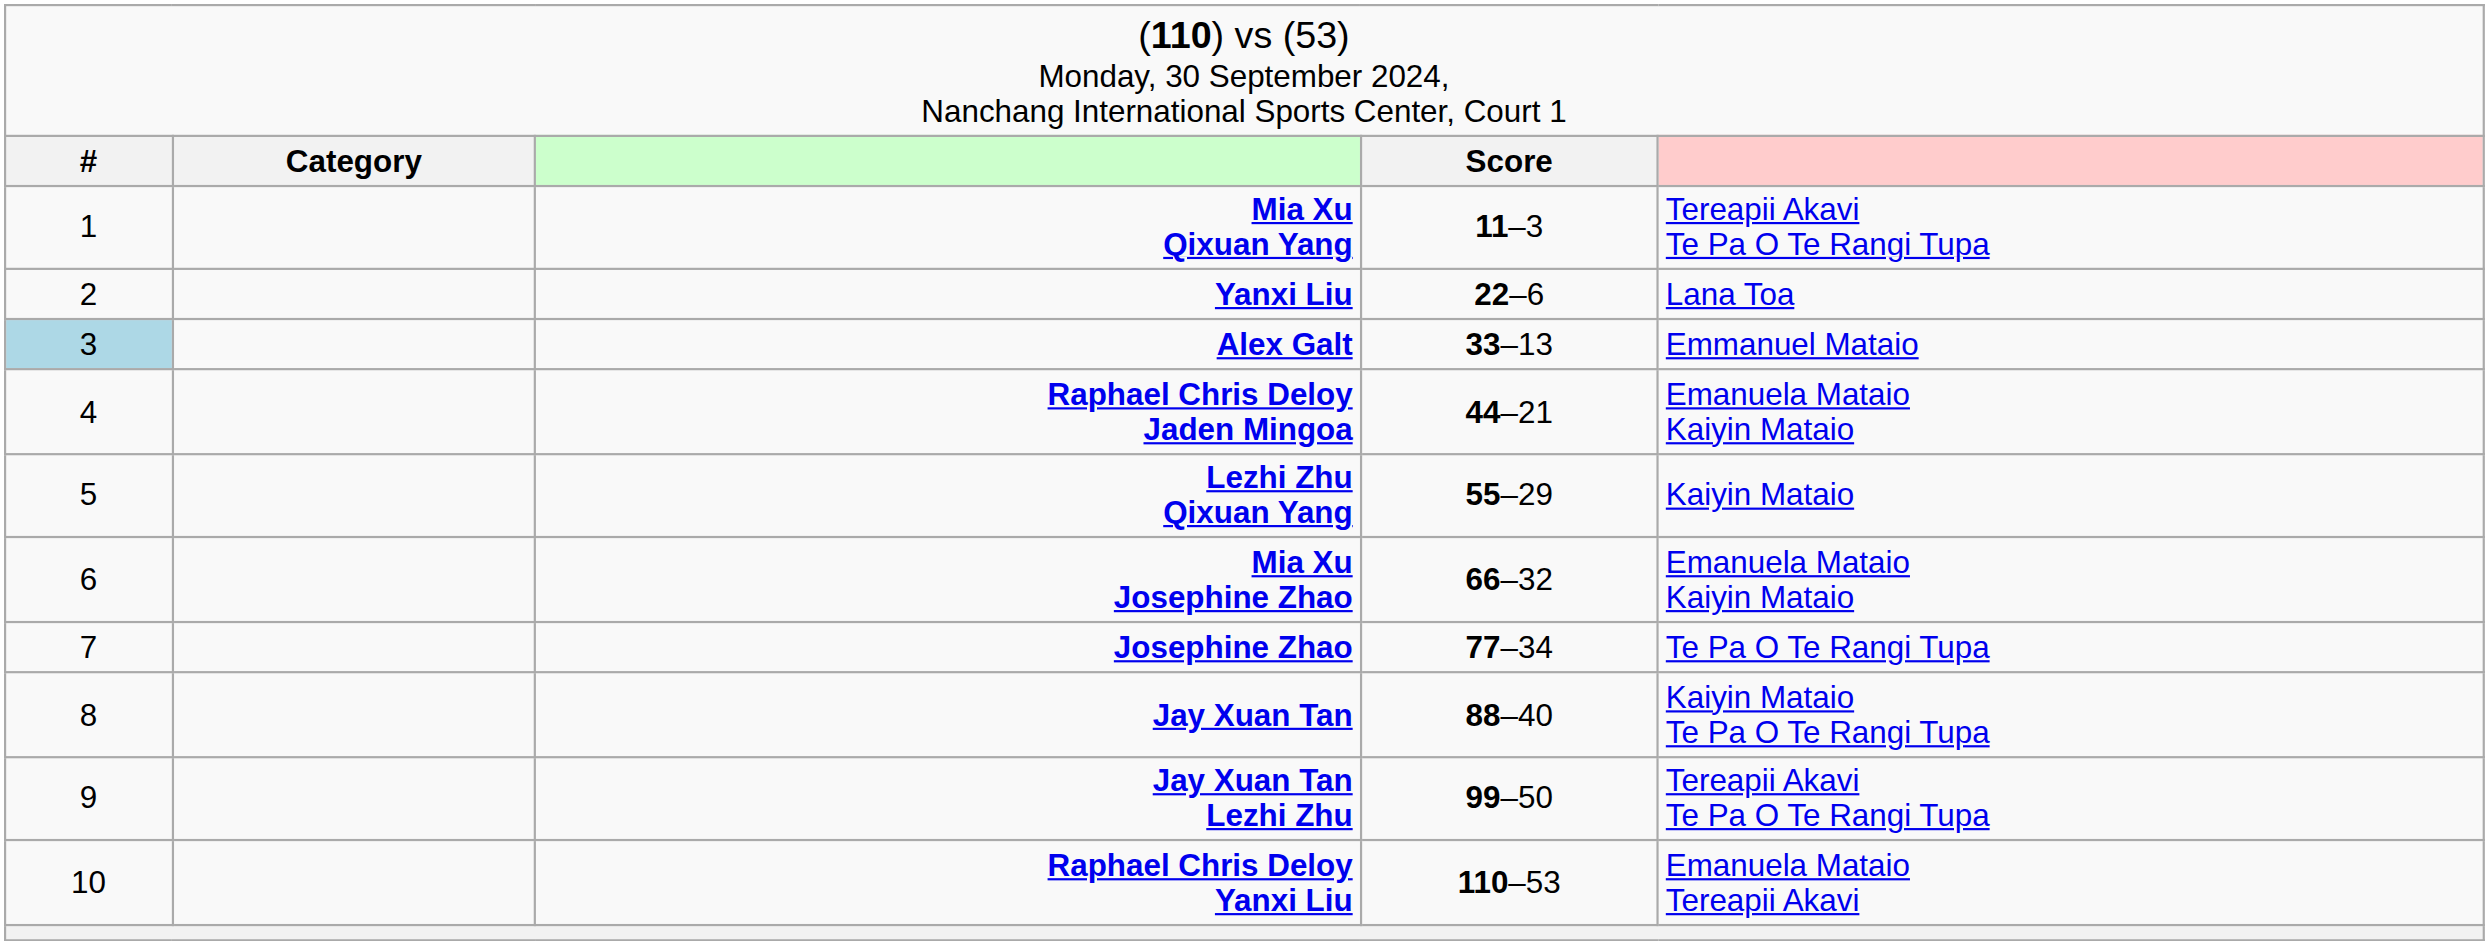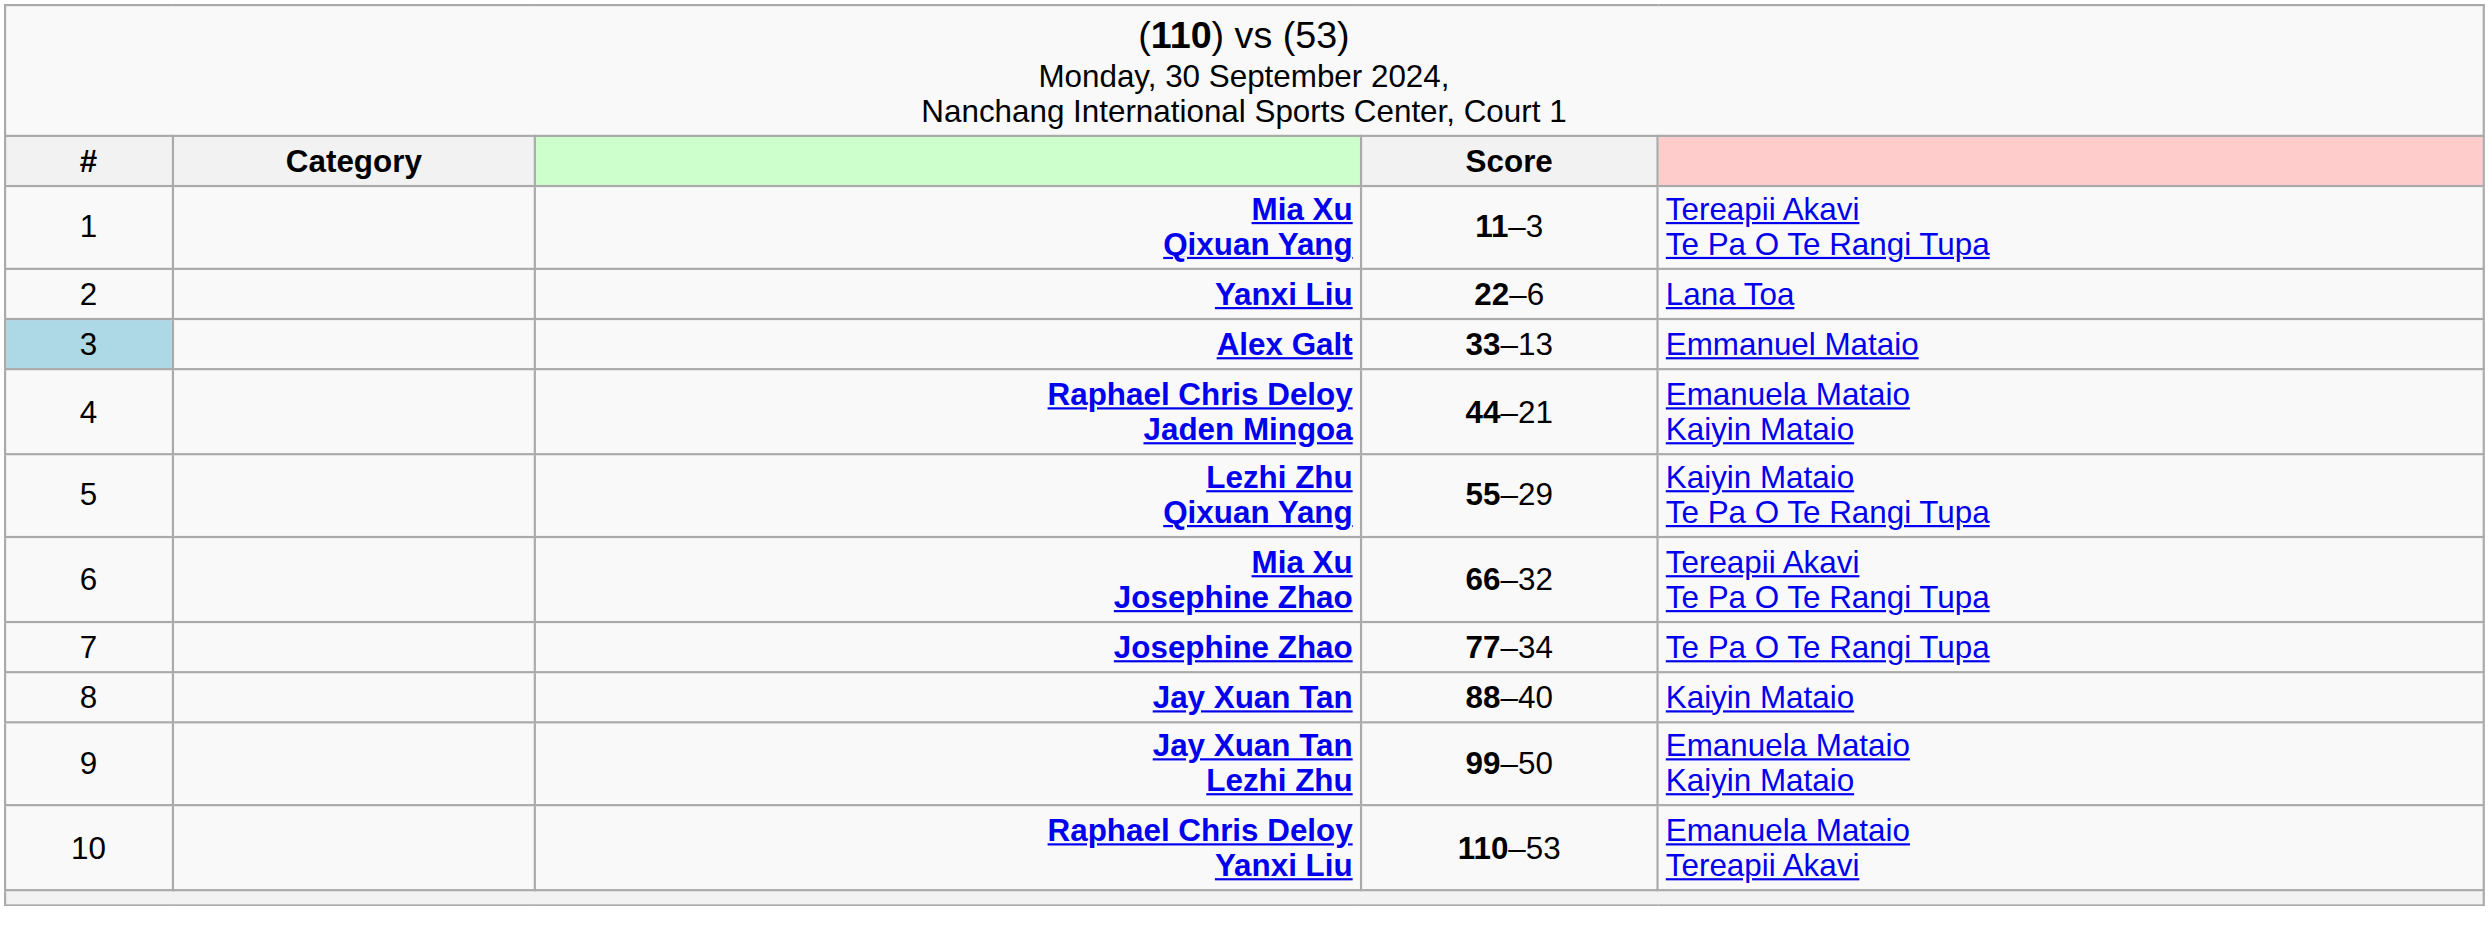 <table class="wikitable mw-collapsible mw-collapsed" style="font-size:90%; text-align:center" width="90%">
 <tr>
 <td colspan="5"><big>(<strong>110</strong>) <strong></strong> vs  (53)</big><br>Monday, 30 September 2024, <br>Nanchang International Sports Center, Court 1</td>
 </tr>
 <tr>
 <th width="25">#</th>
 <th width="50">Category</th>
 <th style="background-color:#CCFFCC" width="150"></th>
 <th width="50">Score<br></th>
 <th style="background-color:#FFCCCC" width="150"></th>
 </tr>
 <tr>
 <td>1</td>
 <td></td>
 <td align="right"><strong><a href='#'>Mia Xu</a> <br><a href='#'>Qixuan Yang</a> </strong></td>
 <td><strong>11</strong>–3<br></td>
 <td align="left"> <a href='#'>Tereapii Akavi</a><br> <a href='#'>Te Pa O Te Rangi Tupa</a></td>
 </tr>
 <tr>
 <td>2</td>
 <td></td>
 <td align="right"><strong><a href='#'>Yanxi Liu</a> </strong></td>
 <td><strong>22</strong>–6<br></td>
 <td align="left"> <a href='#'>Lana Toa</a></td>
 </tr>
 <tr>
 <td style="background: lightblue;">3</td>
 <td></td>
 <td align="right"><strong><a href='#'>Alex Galt</a> </strong></td>
 <td><strong>33</strong>–13<br></td>
 <td align="left"> <a href='#'>Emmanuel Mataio</a></td>
 </tr>
 <tr>
 <td>4</td>
 <td></td>
 <td align="right"><strong><a href='#'>Raphael Chris Deloy</a> <br><a href='#'>Jaden Mingoa</a> </strong></td>
 <td><strong>44</strong>–21<br></td>
 <td align="left"> <a href='#'>Emanuela Mataio</a><br> <a href='#'>Kaiyin Mataio</a></td>
 </tr>
 <tr>
 <td>5</td>
 <td></td>
 <td align="right"><strong><a href='#'>Lezhi Zhu</a> <br><a href='#'>Qixuan Yang</a> </strong></td>
 <td><strong>55</strong>–29<br></td>
-<td align="left"> <a href='#'>Kaiyin Mataio</a></td>
+<td align="left"> <a href='#'>Kaiyin Mataio</a><br> <a href='#'>Te Pa O Te Rangi Tupa</a></td>
 </tr>
 <tr>
 <td>6</td>
 <td></td>
 <td align="right"><strong><a href='#'>Mia Xu</a> <br><a href='#'>Josephine Zhao</a> </strong></td>
 <td><strong>66</strong>–32<br></td>
-<td align="left"> <a href='#'>Emanuela Mataio</a><br> <a href='#'>Kaiyin Mataio</a></td>
+<td align="left"> <a href='#'>Tereapii Akavi</a><br> <a href='#'>Te Pa O Te Rangi Tupa</a></td>
 </tr>
 <tr>
 <td>7</td>
 <td></td>
 <td align="right"><strong><a href='#'>Josephine Zhao</a> </strong></td>
 <td><strong>77</strong>–34<br></td>
 <td align="left"> <a href='#'>Te Pa O Te Rangi Tupa</a></td>
 </tr>
 <tr>
 <td>8</td>
 <td></td>
 <td align="right"><strong><a href='#'>Jay Xuan Tan</a> </strong></td>
 <td><strong>88</strong>–40<br></td>
-<td align="left"> <a href='#'>Kaiyin Mataio</a><br> <a href='#'>Te Pa O Te Rangi Tupa</a></td>
+<td align="left"> <a href='#'>Kaiyin Mataio</a></td>
 </tr>
 <tr>
 <td>9</td>
 <td></td>
 <td align="right"><strong><a href='#'>Jay Xuan Tan</a> <br><a href='#'>Lezhi Zhu</a> </strong></td>
 <td><strong>99</strong>–50<br></td>
-<td align="left"> <a href='#'>Tereapii Akavi</a><br> <a href='#'>Te Pa O Te Rangi Tupa</a></td>
+<td align="left"> <a href='#'>Emanuela Mataio</a><br> <a href='#'>Kaiyin Mataio</a></td>
 </tr>
 <tr>
 <td>10</td>
 <td></td>
 <td align="right"><strong><a href='#'>Raphael Chris Deloy</a> <br><a href='#'>Yanxi Liu</a> </strong></td>
 <td><strong>110</strong>–53<br></td>
 <td align="left"> <a href='#'>Emanuela Mataio</a><br> <a href='#'>Tereapii Akavi</a></td>
 </tr>
 <tr>
 <th colspan="5"></th>
 </tr>
 </table>
